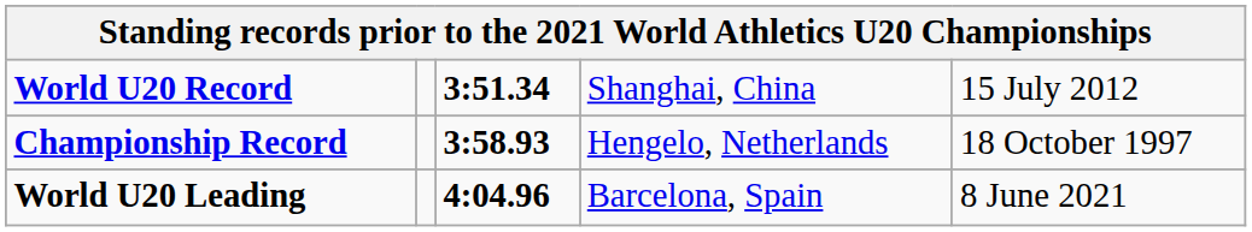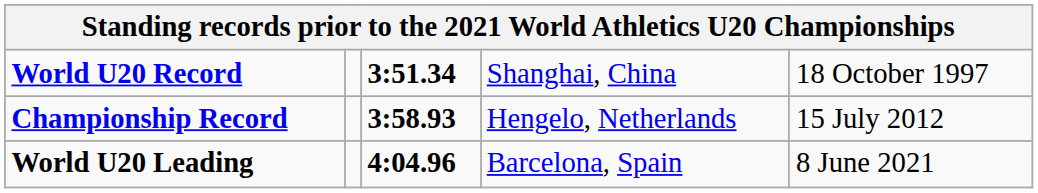 <table class="wikitable" width=65%>
 <tr>
 <th colspan=5>Standing records prior to the 2021 World Athletics U20 Championships</th>
 </tr>
 <tr>
 <td><strong><a href='#'>World U20 Record</a></strong></td>
 <td></td>
 <td><strong>3:51.34</strong></td>
 <td><a href='#'>Shanghai</a>, <a href='#'>China</a></td>
-<td>15 July 2012</td>
+<td>18 October 1997</td>
 </tr>
 <tr>
 <td><strong><a href='#'>Championship Record</a></strong></td>
 <td></td>
 <td><strong>3:58.93</strong></td>
 <td><a href='#'>Hengelo</a>, <a href='#'>Netherlands</a></td>
-<td>18 October 1997</td>
+<td>15 July 2012</td>
 </tr>
 <tr>
 <td><strong>World U20 Leading</strong></td>
 <td></td>
 <td><strong>4:04.96</strong></td>
 <td><a href='#'>Barcelona</a>, <a href='#'>Spain</a></td>
 <td>8 June 2021</td>
 </tr>
 </table>
